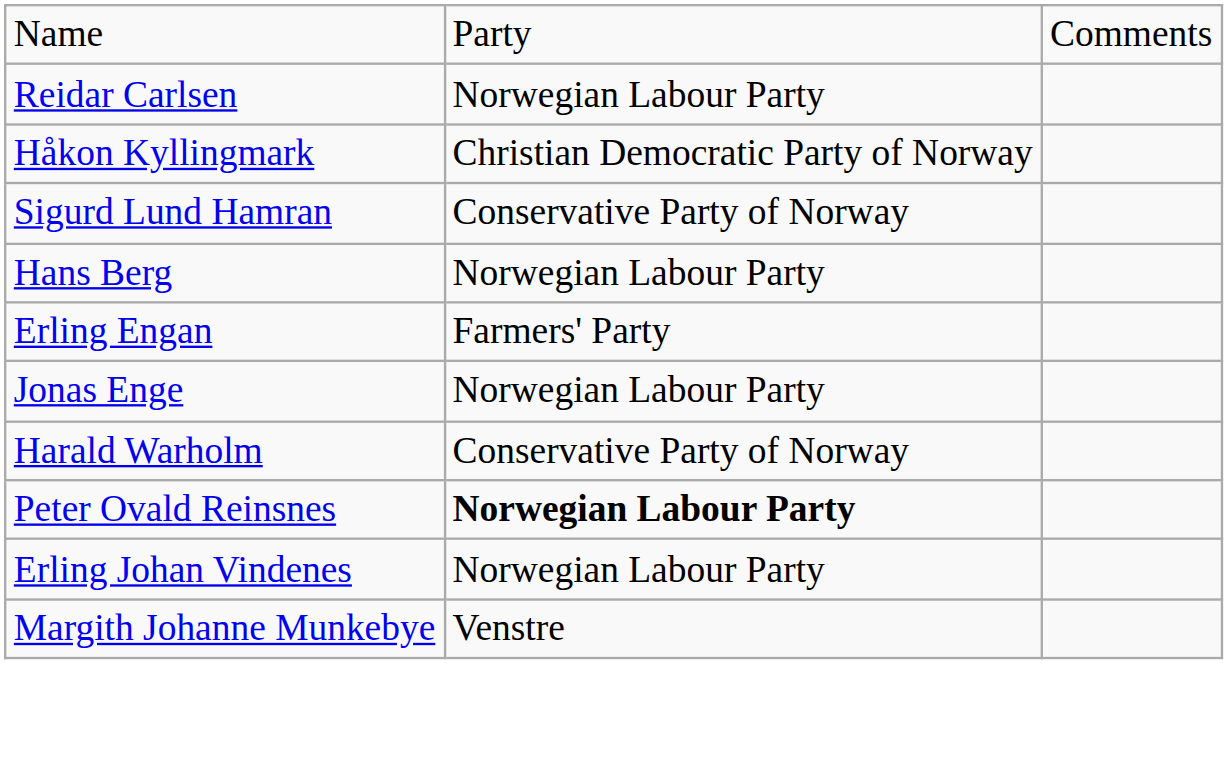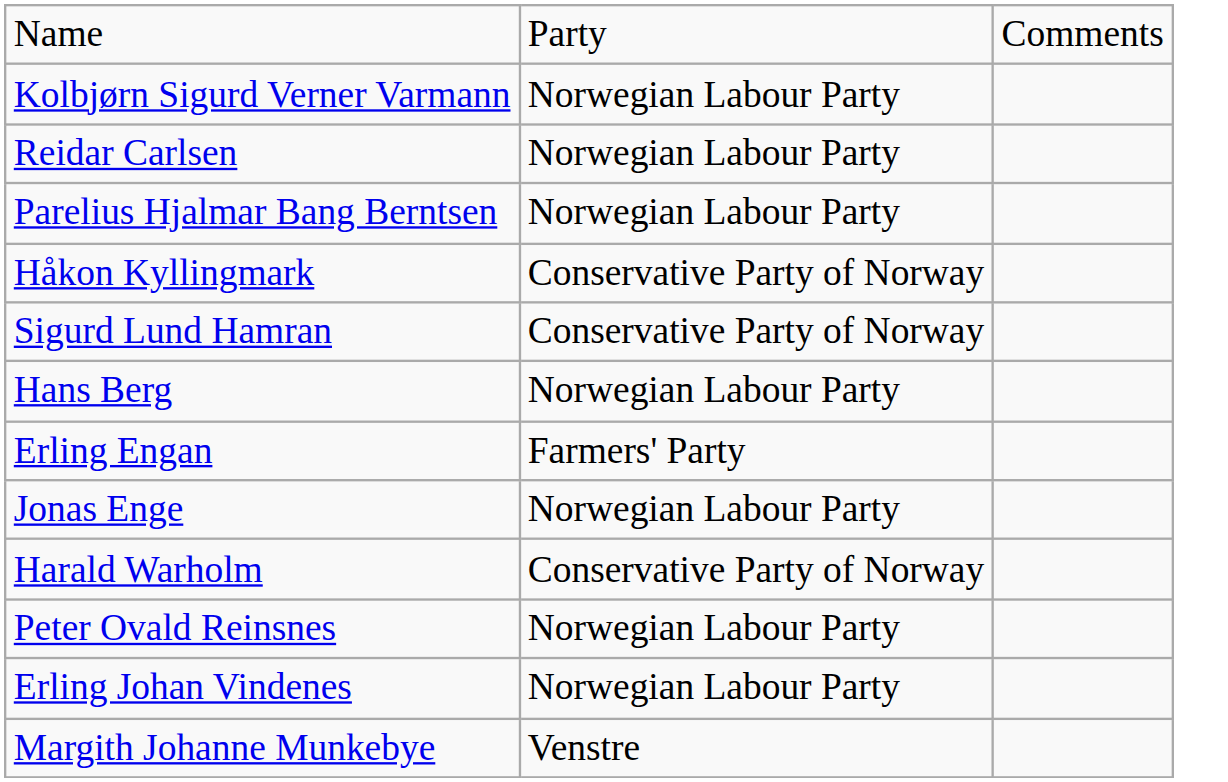 <table class="wikitable">
 <tr>
 <td>Name</td>
 <td>Party</td>
 <td>Comments</td>
 </tr>
 <tr>
+<td><a href='#'>Kolbjørn Sigurd Verner Varmann</a></td>
+<td>Norwegian Labour Party</td>
+<td></td>
+</tr>
+<tr>
 <td><a href='#'>Reidar Carlsen</a></td>
 <td>Norwegian Labour Party</td>
 <td></td>
 </tr>
 <tr>
+<td><a href='#'>Parelius Hjalmar Bang Berntsen</a></td>
+<td>Norwegian Labour Party</td>
+<td></td>
+</tr>
+<tr>
 <td><a href='#'>Håkon Kyllingmark</a></td>
-<td>Christian Democratic Party of Norway</td>
+<td>Conservative Party of Norway</td>
 <td></td>
 </tr>
 <tr>
 <td><a href='#'>Sigurd Lund Hamran</a></td>
 <td>Conservative Party of Norway</td>
 <td></td>
 </tr>
 <tr>
 <td><a href='#'>Hans Berg</a></td>
 <td>Norwegian Labour Party</td>
 <td></td>
 </tr>
 <tr>
 <td><a href='#'>Erling Engan</a></td>
 <td>Farmers' Party</td>
 <td></td>
 </tr>
 <tr>
 <td><a href='#'>Jonas Enge</a></td>
 <td>Norwegian Labour Party</td>
 <td></td>
 </tr>
 <tr>
 <td><a href='#'>Harald Warholm</a></td>
 <td>Conservative Party of Norway</td>
 <td></td>
 </tr>
 <tr>
 <td><a href='#'>Peter Ovald Reinsnes</a></td>
-<td><strong>Norwegian Labour Party</strong></td>
+<td>Norwegian Labour Party</td>
 <td></td>
 </tr>
 <tr>
 <td><a href='#'>Erling Johan Vindenes</a></td>
 <td>Norwegian Labour Party</td>
 <td></td>
 </tr>
 <tr>
 <td><a href='#'>Margith Johanne Munkebye</a></td>
 <td>Venstre</td>
 <td></td>
 </tr>
 </table>
